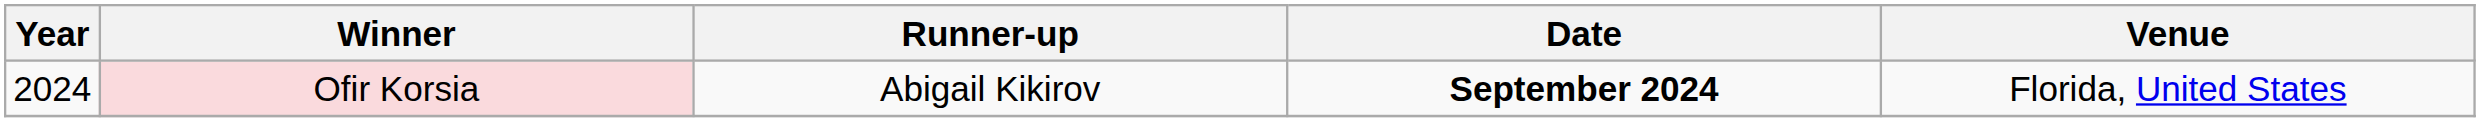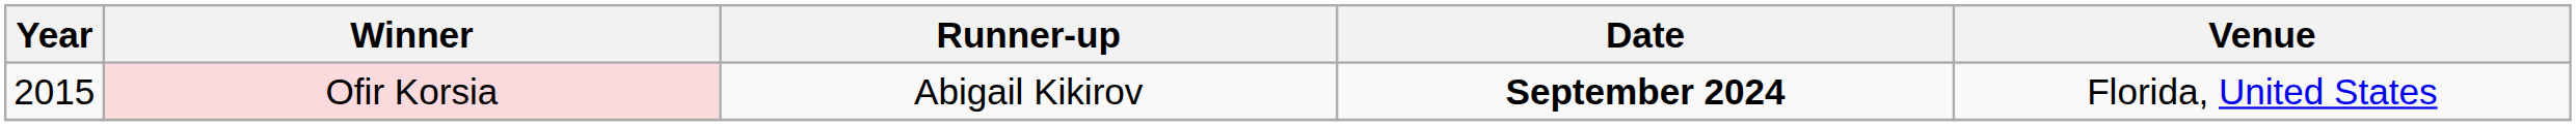 <table class="wikitable sortable" style="font-size:95%; text-align:center;">
 <tr>
 <th !width="60">Year</th>
 <th width=250>Winner</th>
 <th width=250>Runner-up</th>
 <th width=250>Date</th>
 <th width=250>Venue</th>
 </tr>
 <tr>
-<td>2024</td>
+<td>2015</td>
 <td style="background:#fadadd;">Ofir Korsia</td>
 <td>Abigail Kikirov</td>
 <td><strong>September 2024</strong></td>
 <td>Florida, <a href='#'>United States</a></td>
 </tr>
 <tr>
 </tr>
 </table>
